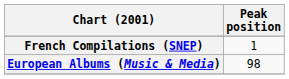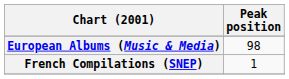 <table class="wikitable sortable plainrowheaders" style="text-align:center">
 <tr>
 <th scope="col">Chart (2001)</th>
 <th scope="col">Peak<br>position</th>
 </tr>
 <tr>
 </tr>
 <tr>
+<th scope="row"><a href='#'>European Albums</a> (<em><a href='#'>Music & Media</a></em>)</th>
+<td>98</td>
+</tr>
+<tr>
 <th scope="row">French Compilations (<a href='#'>SNEP</a>)</th>
 <td>1</td>
 </tr>
 <tr>
-<th scope="row"><a href='#'>European Albums</a> (<em><a href='#'>Music & Media</a></em>)</th>
-<td>98</td>
-</tr>
-<tr>
 </tr>
 </table>
